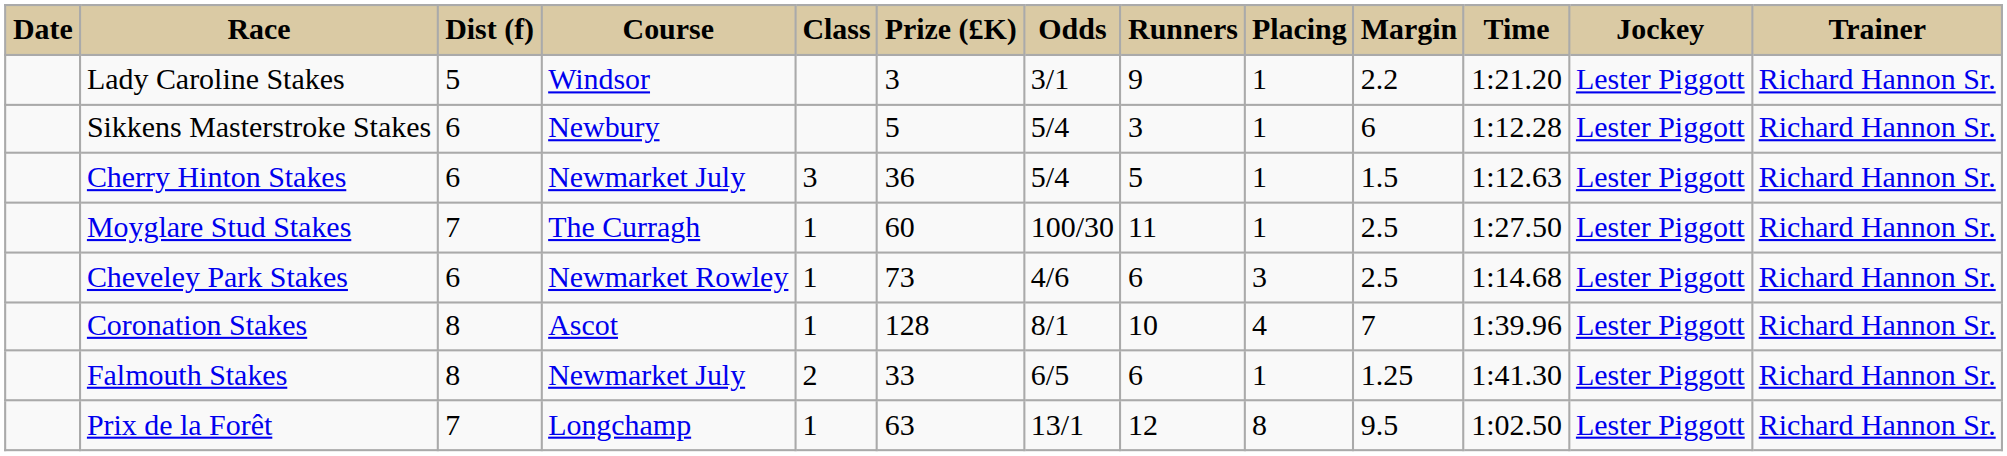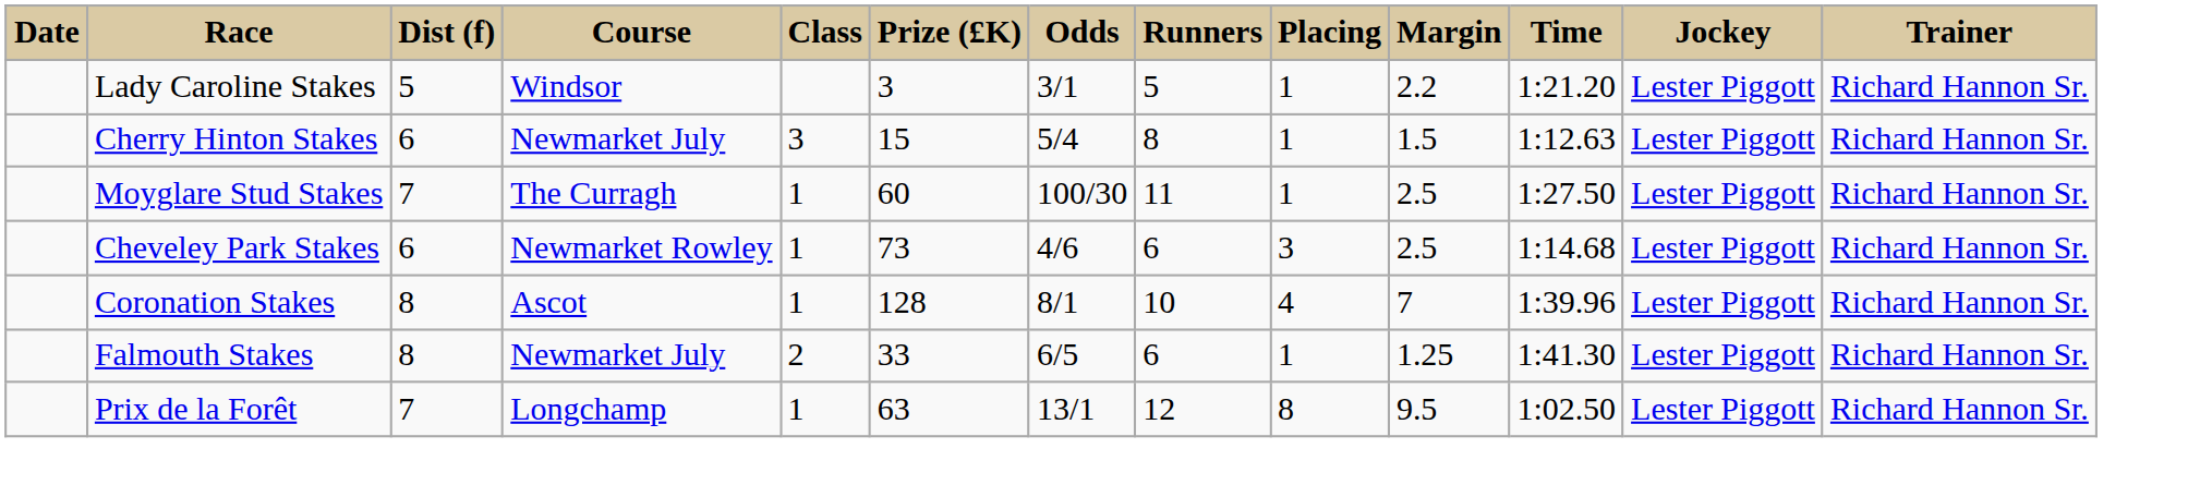 <table class = "wikitable sortable" | border="1" cellpadding="1" style="text-align:centre; margin-left:1em; float:centre; border-collapse: collapse; font-size:90%">
 <tr style="background:#dacaa4; text-align:center;">
 <th style="background:#dacaa4;">Date</th>
 <th style="background:#dacaa4;">Race</th>
 <th style="background:#dacaa4;">Dist (f)</th>
 <th style="background:#dacaa4;">Course</th>
 <th style="background:#dacaa4;">Class</th>
 <th style="background:#dacaa4;">Prize (£K)</th>
 <th style="background:#dacaa4;">Odds</th>
 <th style="background:#dacaa4;">Runners</th>
 <th style="background:#dacaa4;">Placing</th>
 <th style="background:#dacaa4;">Margin</th>
 <th style="background:#dacaa4;">Time</th>
 <th style="background:#dacaa4;">Jockey</th>
 <th style="background:#dacaa4;">Trainer</th>
 </tr>
 <tr>
 <td></td>
 <td>Lady Caroline Stakes</td>
 <td>5</td>
 <td><a href='#'>Windsor</a></td>
 <td></td>
 <td>3</td>
 <td>3/1</td>
-<td>9</td>
+<td>5</td>
 <td>1</td>
 <td>2.2</td>
 <td>1:21.20</td>
-<td><a href='#'>Lester Piggott</a></td>
-<td><a href='#'>Richard Hannon Sr.</a></td>
-</tr>
-<tr>
-<td></td>
-<td>Sikkens Masterstroke Stakes</td>
-<td>6</td>
-<td><a href='#'>Newbury</a></td>
-<td></td>
-<td>5</td>
-<td>5/4</td>
-<td>3</td>
-<td>1</td>
-<td>6</td>
-<td>1:12.28</td>
 <td><a href='#'>Lester Piggott</a></td>
 <td><a href='#'>Richard Hannon Sr.</a></td>
 </tr>
 <tr>
 <td></td>
 <td><a href='#'>Cherry Hinton Stakes</a></td>
 <td>6</td>
 <td><a href='#'>Newmarket July</a></td>
 <td>3</td>
-<td>36</td>
+<td>15</td>
 <td>5/4</td>
-<td>5</td>
+<td>8</td>
 <td>1</td>
 <td>1.5</td>
 <td>1:12.63</td>
 <td><a href='#'>Lester Piggott</a></td>
 <td><a href='#'>Richard Hannon Sr.</a></td>
 </tr>
 <tr>
 <td></td>
 <td><a href='#'>Moyglare Stud Stakes</a></td>
 <td>7</td>
 <td><a href='#'>The Curragh</a></td>
 <td>1</td>
 <td>60</td>
 <td>100/30</td>
 <td>11</td>
 <td>1</td>
 <td>2.5</td>
 <td>1:27.50</td>
 <td><a href='#'>Lester Piggott</a></td>
 <td><a href='#'>Richard Hannon Sr.</a></td>
 </tr>
 <tr>
 <td></td>
 <td><a href='#'>Cheveley Park Stakes</a></td>
 <td>6</td>
 <td><a href='#'>Newmarket Rowley</a></td>
 <td>1</td>
 <td>73</td>
 <td>4/6</td>
 <td>6</td>
 <td>3</td>
 <td>2.5</td>
 <td>1:14.68</td>
 <td><a href='#'>Lester Piggott</a></td>
 <td><a href='#'>Richard Hannon Sr.</a></td>
 </tr>
 <tr>
 <td></td>
 <td><a href='#'>Coronation Stakes</a></td>
 <td>8</td>
 <td><a href='#'>Ascot</a></td>
 <td>1</td>
 <td>128</td>
 <td>8/1</td>
 <td>10</td>
 <td>4</td>
 <td>7</td>
 <td>1:39.96</td>
 <td><a href='#'>Lester Piggott</a></td>
 <td><a href='#'>Richard Hannon Sr.</a></td>
 </tr>
 <tr>
 <td></td>
 <td><a href='#'>Falmouth Stakes</a></td>
 <td>8</td>
 <td><a href='#'>Newmarket July</a></td>
 <td>2</td>
 <td>33</td>
 <td>6/5</td>
 <td>6</td>
 <td>1</td>
 <td>1.25</td>
 <td>1:41.30</td>
 <td><a href='#'>Lester Piggott</a></td>
 <td><a href='#'>Richard Hannon Sr.</a></td>
 </tr>
 <tr>
 <td></td>
 <td><a href='#'>Prix de la Forêt</a></td>
 <td>7</td>
 <td><a href='#'>Longchamp</a></td>
 <td>1</td>
 <td>63</td>
 <td>13/1</td>
 <td>12</td>
 <td>8</td>
 <td>9.5</td>
 <td>1:02.50</td>
 <td><a href='#'>Lester Piggott</a></td>
 <td><a href='#'>Richard Hannon Sr.</a></td>
 </tr>
 </table>
